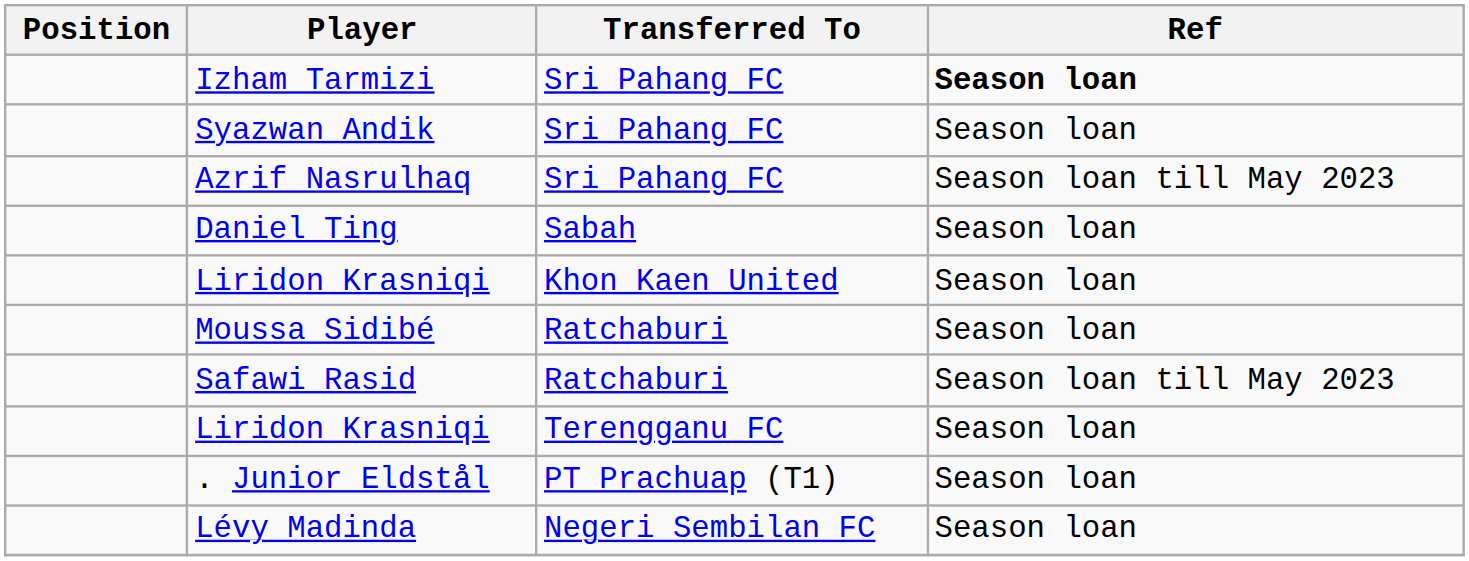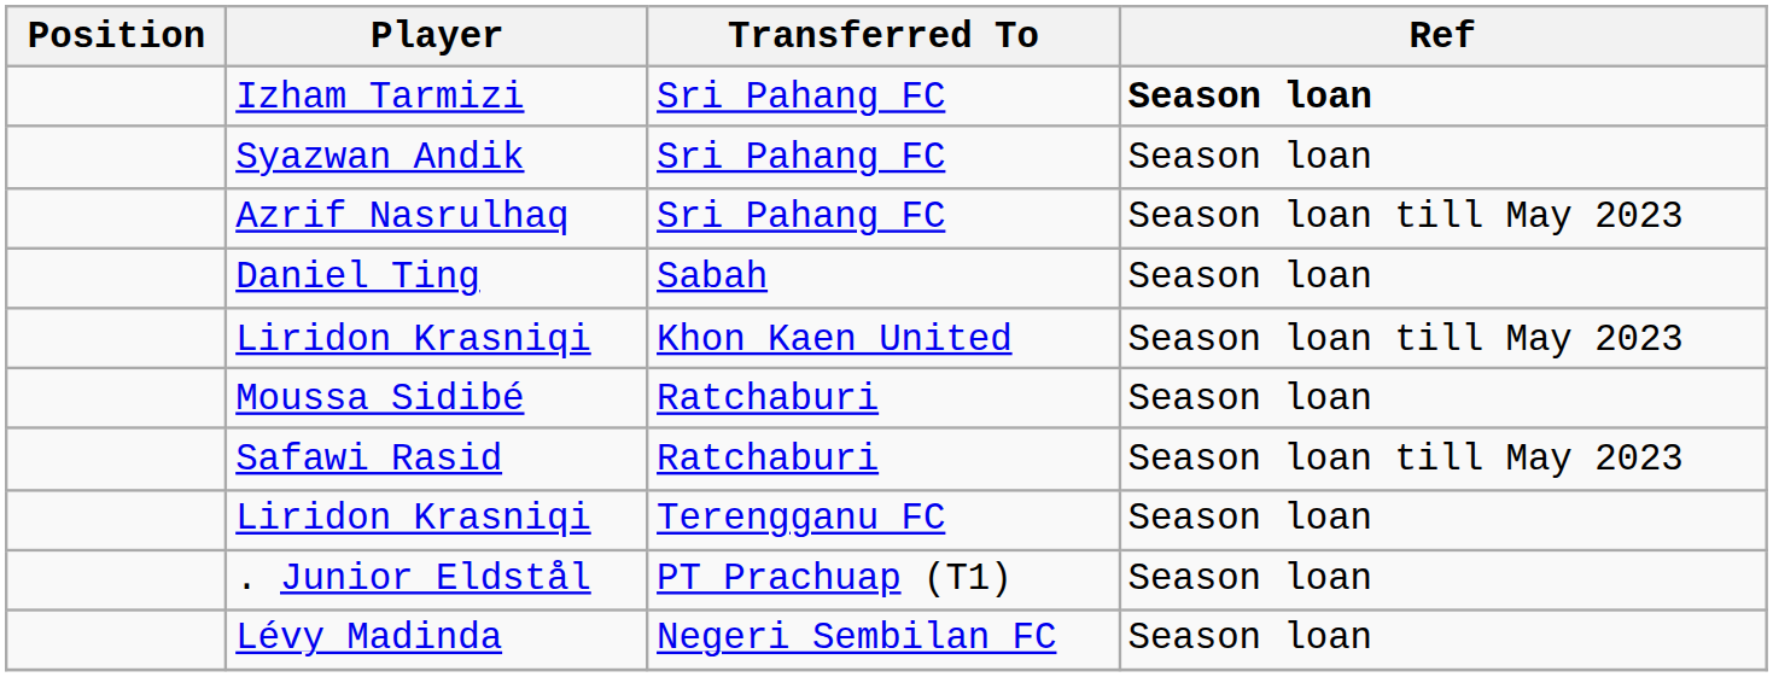 <table class="wikitable sortable" style="width:70%; font-size:100%; text-align:left;">
 <tr>
 <th>Position</th>
 <th>Player</th>
 <th>Transferred To</th>
 <th>Ref</th>
 </tr>
 <tr>
 <td></td>
 <td> <a href='#'>Izham Tarmizi</a></td>
 <td> <a href='#'>Sri Pahang FC</a></td>
 <td><strong>Season loan </strong></td>
 </tr>
 <tr>
 <td></td>
 <td> <a href='#'>Syazwan Andik</a></td>
 <td> <a href='#'>Sri Pahang FC</a></td>
 <td>Season loan </td>
 </tr>
 <tr>
 <td></td>
 <td> <a href='#'>Azrif Nasrulhaq</a></td>
 <td> <a href='#'>Sri Pahang FC</a></td>
 <td>Season loan till May 2023 </td>
 </tr>
 <tr>
 <td></td>
 <td> <a href='#'>Daniel Ting</a></td>
 <td> <a href='#'>Sabah</a></td>
 <td>Season loan</td>
 </tr>
 <tr>
 <td></td>
 <td> <a href='#'>Liridon Krasniqi</a></td>
 <td> <a href='#'>Khon Kaen United</a></td>
-<td>Season loan </td>
+<td>Season loan till May 2023  </td>
 </tr>
 <tr>
 <td></td>
 <td> <a href='#'>Moussa Sidibé</a></td>
 <td> <a href='#'>Ratchaburi</a></td>
 <td>Season loan </td>
 </tr>
 <tr>
 <td></td>
 <td> <a href='#'>Safawi Rasid</a></td>
 <td> <a href='#'>Ratchaburi</a></td>
 <td>Season loan till May 2023 </td>
 </tr>
 <tr>
 <td></td>
 <td> <a href='#'>Liridon Krasniqi</a></td>
 <td> <a href='#'>Terengganu FC</a></td>
 <td>Season loan </td>
 </tr>
 <tr>
 <td></td>
 <td>. <a href='#'>Junior Eldstål</a></td>
 <td> <a href='#'>PT Prachuap</a> (T1)</td>
 <td>Season loan </td>
 </tr>
 <tr>
 <td></td>
 <td> <a href='#'>Lévy Madinda</a></td>
 <td> <a href='#'>Negeri Sembilan FC</a></td>
 <td>Season loan</td>
 </tr>
 <tr>
 </tr>
 </table>
